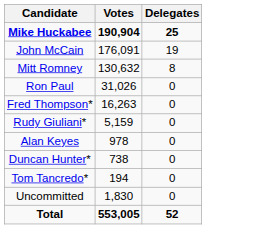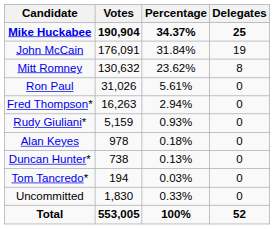 <table class="wikitable" style="text-align:center;">
 <tr>
 <th>Candidate</th>
 <th>Votes</th>
+<th>Percentage</th>
 <th>Delegates</th>
 </tr>
 <tr>
 <td><strong><a href='#'>Mike Huckabee</a></strong></td>
 <td><strong>190,904</strong></td>
+<td><strong>34.37%</strong></td>
 <td><strong>25</strong></td>
 </tr>
 <tr>
 <td><a href='#'>John McCain</a></td>
 <td>176,091</td>
+<td>31.84%</td>
 <td>19</td>
 </tr>
 <tr>
 <td><a href='#'>Mitt Romney</a></td>
 <td>130,632</td>
+<td>23.62%</td>
 <td>8</td>
 </tr>
 <tr>
 <td><a href='#'>Ron Paul</a></td>
 <td>31,026</td>
+<td>5.61%</td>
 <td>0</td>
 </tr>
 <tr>
 <td><a href='#'>Fred Thompson</a>*</td>
 <td>16,263</td>
+<td>2.94%</td>
 <td>0</td>
 </tr>
 <tr>
 <td><a href='#'>Rudy Giuliani</a>*</td>
 <td>5,159</td>
+<td>0.93%</td>
 <td>0</td>
 </tr>
 <tr>
 <td><a href='#'>Alan Keyes</a></td>
 <td>978</td>
+<td>0.18%</td>
 <td>0</td>
 </tr>
 <tr>
 <td><a href='#'>Duncan Hunter</a>*</td>
 <td>738</td>
+<td>0.13%</td>
 <td>0</td>
 </tr>
 <tr>
 <td><a href='#'>Tom Tancredo</a>*</td>
 <td>194</td>
+<td>0.03%</td>
 <td>0</td>
 </tr>
 <tr>
 <td>Uncommitted</td>
 <td>1,830</td>
+<td>0.33%</td>
 <td>0</td>
 </tr>
 <tr>
 <td><strong>Total</strong></td>
 <td><strong>553,005</strong></td>
+<td><strong>100%</strong></td>
 <td><strong>52</strong></td>
 </tr>
 </table>
